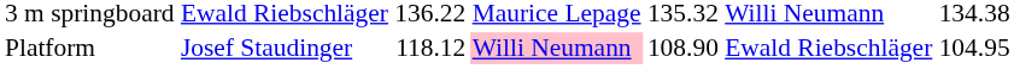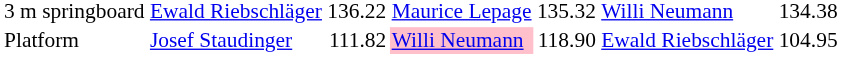 <table>
 <tr valign="top">
 <td>3 m springboard<br></td>
 <td><a href='#'>Ewald Riebschläger</a><br><small></small></td>
 <td align="right">136.22</td>
 <td><a href='#'>Maurice Lepage</a><br><small></small></td>
 <td align="right">135.32</td>
 <td><a href='#'>Willi Neumann</a><br><small></small></td>
 <td align="right">134.38</td>
 </tr>
 <tr valign="top">
 <td>Platform<br></td>
 <td><a href='#'>Josef Staudinger</a><br><small></small></td>
-<td align="right">118.12</td>
+<td align="right">111.82</td>
 <td style="background: pink;"><a href='#'>Willi Neumann</a><br><small></small></td>
-<td align="right">108.90</td>
+<td align="right">118.90</td>
 <td><a href='#'>Ewald Riebschläger</a><br><small></small></td>
 <td align="right">104.95</td>
 </tr>
 </table>
